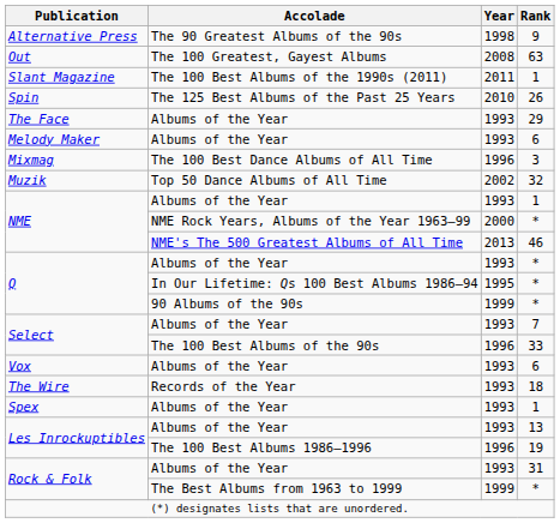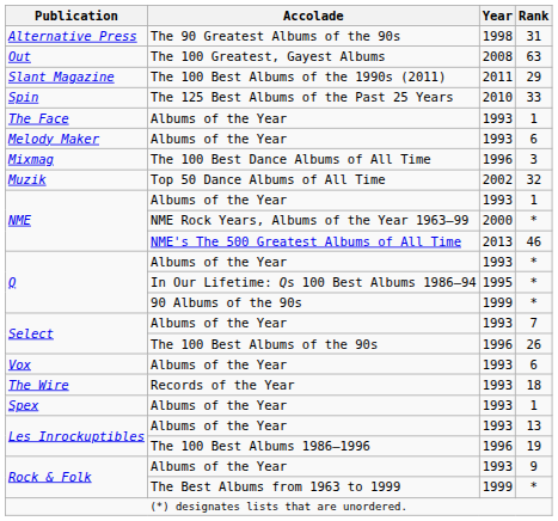 <table class="wikitable sortable mw-datatable">
 <tr>
 <th>Publication</th>
 <th>Accolade</th>
 <th>Year</th>
 <th>Rank</th>
 </tr>
 <tr>
 <td><em><a href='#'>Alternative Press</a></em></td>
 <td>The 90 Greatest Albums of the 90s</td>
 <td>1998</td>
-<td style="text-align:center;">9</td>
+<td style="text-align:center;">31</td>
 </tr>
 <tr>
 <td><em><a href='#'>Out</a></em></td>
 <td>The 100 Greatest, Gayest Albums</td>
 <td>2008</td>
 <td style="text-align:center;">63</td>
 </tr>
 <tr>
 <td><em><a href='#'>Slant Magazine</a></em></td>
 <td>The 100 Best Albums of the 1990s (2011)</td>
 <td>2011</td>
-<td style="text-align:center;">1</td>
+<td style="text-align:center;">29</td>
 </tr>
 <tr>
 <td><em><a href='#'>Spin</a></em></td>
 <td>The 125 Best Albums of the Past 25 Years</td>
 <td>2010</td>
-<td style="text-align:center;">26</td>
+<td style="text-align:center;">33</td>
 </tr>
 <tr>
 <td><em><a href='#'>The Face</a></em></td>
 <td>Albums of the Year</td>
 <td>1993</td>
-<td style="text-align:center;">29</td>
+<td style="text-align:center;">1</td>
 </tr>
 <tr>
 <td><em><a href='#'>Melody Maker</a></em></td>
 <td>Albums of the Year</td>
 <td>1993</td>
 <td style="text-align:center;">6</td>
 </tr>
 <tr>
 <td><em><a href='#'>Mixmag</a></em></td>
 <td>The 100 Best Dance Albums of All Time</td>
 <td>1996</td>
 <td style="text-align:center;">3</td>
 </tr>
 <tr>
 <td><em><a href='#'>Muzik</a></em></td>
 <td>Top 50 Dance Albums of All Time</td>
 <td>2002</td>
 <td style="text-align:center;">32</td>
 </tr>
 <tr>
 <td rowspan=3><em><a href='#'>NME</a></em></td>
 <td>Albums of the Year</td>
 <td>1993</td>
 <td style="text-align:center;">1</td>
 </tr>
 <tr>
 <td>NME Rock Years, Albums of the Year 1963–99</td>
 <td>2000</td>
 <td style="text-align:center;">*</td>
 </tr>
 <tr>
 <td><a href='#'>NME's The 500 Greatest Albums of All Time</a></td>
 <td>2013</td>
 <td style="text-align:center;">46</td>
 </tr>
 <tr>
 <td rowspan=3><em><a href='#'>Q</a></em></td>
 <td>Albums of the Year</td>
 <td>1993</td>
 <td style="text-align:center;">*</td>
 </tr>
 <tr>
 <td>In Our Lifetime: <em>Q</em>s 100 Best Albums 1986–94</td>
 <td>1995</td>
 <td style="text-align:center;">*</td>
 </tr>
 <tr>
 <td>90 Albums of the 90s</td>
 <td>1999</td>
 <td style="text-align:center;">*</td>
 </tr>
 <tr>
 <td rowspan=2><em><a href='#'>Select</a></em></td>
 <td>Albums of the Year</td>
 <td>1993</td>
 <td style="text-align:center;">7</td>
 </tr>
 <tr>
 <td>The 100 Best Albums of the 90s</td>
 <td>1996</td>
-<td style="text-align:center;">33</td>
+<td style="text-align:center;">26</td>
 </tr>
 <tr>
 <td><em><a href='#'>Vox</a></em></td>
 <td>Albums of the Year</td>
 <td>1993</td>
 <td style="text-align:center;">6</td>
 </tr>
 <tr>
 <td><em><a href='#'>The Wire</a></em></td>
 <td>Records of the Year</td>
 <td>1993</td>
 <td style="text-align:center;">18</td>
 </tr>
 <tr>
 <td><em><a href='#'>Spex</a></em></td>
 <td>Albums of the Year</td>
 <td>1993</td>
 <td style="text-align:center;">1</td>
 </tr>
 <tr>
 <td rowspan=2><em><a href='#'>Les Inrockuptibles</a></em></td>
 <td>Albums of the Year</td>
 <td>1993</td>
 <td style="text-align:center;">13</td>
 </tr>
 <tr>
 <td>The 100 Best Albums 1986–1996</td>
 <td>1996</td>
 <td style="text-align:center;">19</td>
 </tr>
 <tr>
 <td rowspan=2><em><a href='#'>Rock & Folk</a></em></td>
 <td>Albums of the Year</td>
 <td>1993</td>
-<td style="text-align:center;">31</td>
+<td style="text-align:center;">9</td>
 </tr>
 <tr>
 <td>The Best Albums from 1963 to 1999</td>
 <td>1999</td>
 <td style="text-align:center;">*</td>
 </tr>
 <tr>
 <td colspan="7" style="text-align:center; font-size:85%;">(*) designates lists that are unordered.</td>
 </tr>
 </table>
